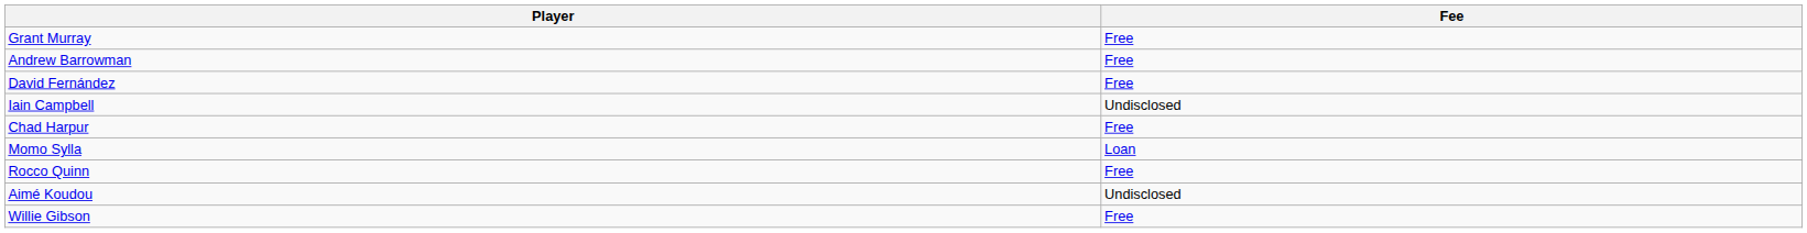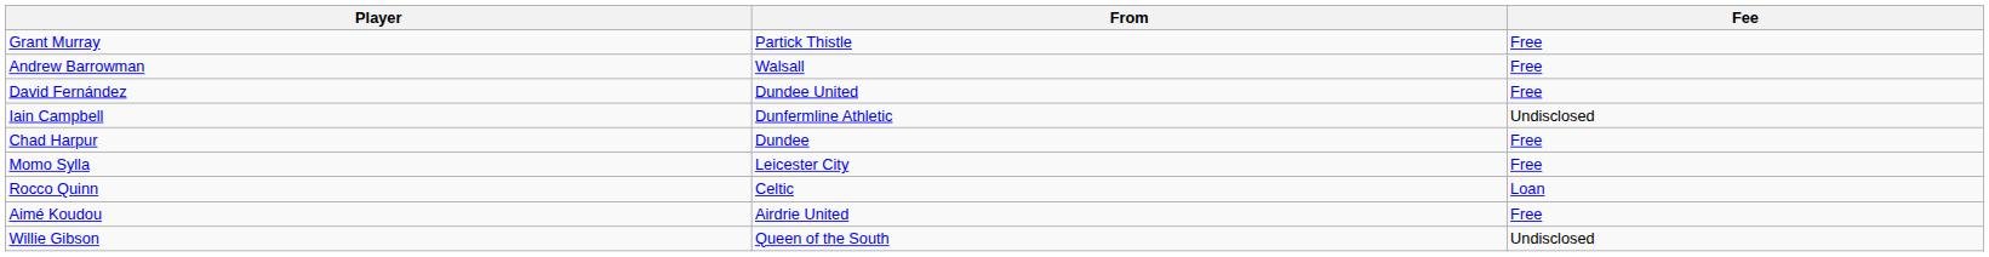 <table class="wikitable" style="text-align:center; font-size:95%;width:98%; text-align:left">
 <tr>
 <th>Player</th>
+<th>From</th>
 <th>Fee</th>
 </tr>
 <tr>
 <td> <a href='#'>Grant Murray</a></td>
+<td> <a href='#'>Partick Thistle</a></td>
 <td><a href='#'>Free</a></td>
 </tr>
 <tr>
 <td> <a href='#'>Andrew Barrowman</a></td>
+<td> <a href='#'>Walsall</a></td>
 <td><a href='#'>Free</a></td>
 </tr>
 <tr>
 <td> <a href='#'>David Fernández</a></td>
+<td> <a href='#'>Dundee United</a></td>
 <td><a href='#'>Free</a></td>
 </tr>
 <tr>
 <td> <a href='#'>Iain Campbell</a></td>
+<td> <a href='#'>Dunfermline Athletic</a></td>
 <td>Undisclosed</td>
 </tr>
 <tr>
 <td> <a href='#'>Chad Harpur</a></td>
+<td> <a href='#'>Dundee</a></td>
 <td><a href='#'>Free</a></td>
 </tr>
 <tr>
 <td> <a href='#'>Momo Sylla</a></td>
+<td> <a href='#'>Leicester City</a></td>
+<td><a href='#'>Free</a></td>
+</tr>
+<tr>
+<td> <a href='#'>Rocco Quinn</a></td>
+<td> <a href='#'>Celtic</a></td>
 <td><a href='#'>Loan</a></td>
 </tr>
 <tr>
-<td> <a href='#'>Rocco Quinn</a></td>
+<td> <a href='#'>Aimé Koudou</a></td>
+<td> <a href='#'>Airdrie United</a></td>
 <td><a href='#'>Free</a></td>
 </tr>
 <tr>
-<td> <a href='#'>Aimé Koudou</a></td>
+<td> <a href='#'>Willie Gibson</a></td>
+<td> <a href='#'>Queen of the South</a></td>
 <td>Undisclosed</td>
 </tr>
-<tr>
-<td> <a href='#'>Willie Gibson</a></td>
-<td><a href='#'>Free</a></td>
-</tr>
 </table>
